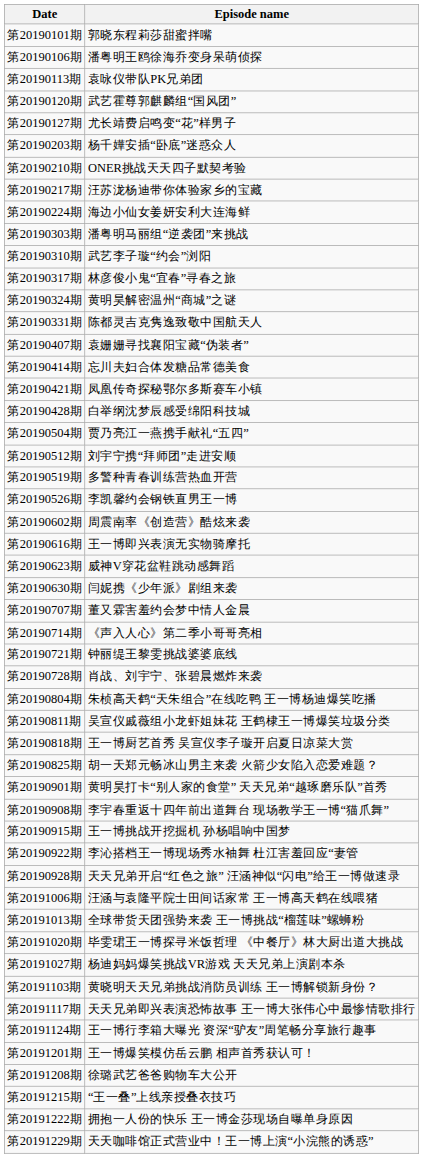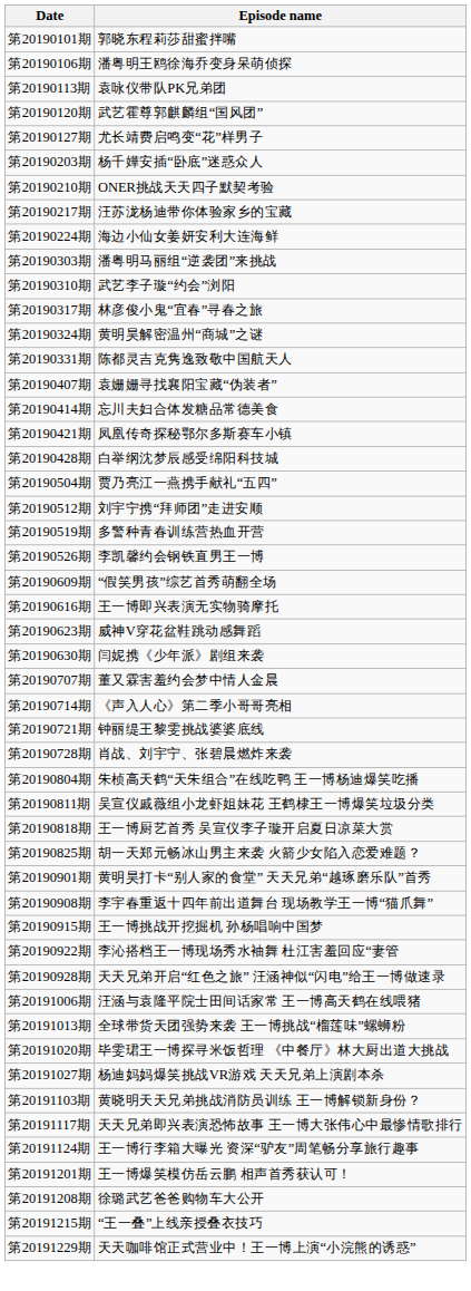 <table class="wikitable mw-collapsible mw-collapsed">
 <tr>
 <th>Date</th>
 <th>Episode name</th>
 </tr>
 <tr>
 <td>第20190101期</td>
 <td>郭晓东程莉莎甜蜜拌嘴</td>
 </tr>
 <tr>
 <td>第20190106期</td>
 <td>潘粤明王鸥徐海乔变身呆萌侦探</td>
 </tr>
 <tr>
 <td>第20190113期</td>
 <td>袁咏仪带队PK兄弟团</td>
 </tr>
 <tr>
 <td>第20190120期</td>
 <td>武艺霍尊郭麒麟组“国风团”</td>
 </tr>
 <tr>
 <td>第20190127期</td>
 <td>尤长靖费启鸣变“花”样男子</td>
 </tr>
 <tr>
 <td>第20190203期</td>
 <td>杨千嬅安插“卧底”迷惑众人</td>
 </tr>
 <tr>
 <td>第20190210期</td>
 <td>ONER挑战天天四子默契考验</td>
 </tr>
 <tr>
 <td>第20190217期</td>
 <td>汪苏泷杨迪带你体验家乡的宝藏</td>
 </tr>
 <tr>
 <td>第20190224期</td>
 <td>海边小仙女姜妍安利大连海鲜</td>
 </tr>
 <tr>
 <td>第20190303期</td>
 <td>潘粤明马丽组“逆袭团”来挑战</td>
 </tr>
 <tr>
 <td>第20190310期</td>
 <td>武艺李子璇“约会”浏阳</td>
 </tr>
 <tr>
 <td>第20190317期</td>
 <td>林彦俊小鬼“宜春”寻春之旅</td>
 </tr>
 <tr>
 <td>第20190324期</td>
 <td>黄明昊解密温州“商城”之谜</td>
 </tr>
 <tr>
 <td>第20190331期</td>
 <td>陈都灵吉克隽逸致敬中国航天人</td>
 </tr>
 <tr>
 <td>第20190407期</td>
 <td>袁姗姗寻找襄阳宝藏“伪装者”</td>
 </tr>
 <tr>
 <td>第20190414期</td>
 <td>忘川夫妇合体发糖品常德美食</td>
 </tr>
 <tr>
 <td>第20190421期</td>
 <td>凤凰传奇探秘鄂尔多斯赛车小镇</td>
 </tr>
 <tr>
 <td>第20190428期</td>
 <td>白举纲沈梦辰感受绵阳科技城</td>
 </tr>
 <tr>
 <td>第20190504期</td>
 <td>贾乃亮江一燕携手献礼“五四”</td>
 </tr>
 <tr>
 <td>第20190512期</td>
 <td>刘宇宁携“拜师团”走进安顺</td>
 </tr>
 <tr>
 <td>第20190519期</td>
 <td>多警种青春训练营热血开营</td>
 </tr>
 <tr>
 <td>第20190526期</td>
 <td>李凯馨约会钢铁直男王一博</td>
 </tr>
 <tr>
-<td>第20190602期</td>
-<td>周震南率《创造营》酷炫来袭</td>
+<td>第20190609期</td>
+<td>“假笑男孩”综艺首秀萌翻全场</td>
 </tr>
 <tr>
 <td>第20190616期</td>
 <td>王一博即兴表演无实物骑摩托</td>
 </tr>
 <tr>
 <td>第20190623期</td>
 <td>威神V穿花盆鞋跳动感舞蹈</td>
 </tr>
 <tr>
 <td>第20190630期</td>
 <td>闫妮携《少年派》剧组来袭</td>
 </tr>
 <tr>
 <td>第20190707期</td>
 <td>董又霖害羞约会梦中情人金晨</td>
 </tr>
 <tr>
 <td>第20190714期</td>
 <td>《声入人心》第二季小哥哥亮相</td>
 </tr>
 <tr>
 <td>第20190721期</td>
 <td>钟丽缇王黎雯挑战婆婆底线</td>
 </tr>
 <tr>
 <td>第20190728期</td>
 <td>肖战、刘宇宁、张碧晨燃炸来袭</td>
 </tr>
 <tr>
 <td>第20190804期</td>
 <td>朱桢高天鹤“天朱组合”在线吃鸭 王一博杨迪爆笑吃播</td>
 </tr>
 <tr>
 <td>第20190811期</td>
 <td>吴宣仪戚薇组小龙虾姐妹花 王鹤棣王一博爆笑垃圾分类</td>
 </tr>
 <tr>
 <td>第20190818期</td>
 <td>王一博厨艺首秀 吴宣仪李子璇开启夏日凉菜大赏</td>
 </tr>
 <tr>
 <td>第20190825期</td>
 <td>胡一天郑元畅冰山男主来袭 火箭少女陷入恋爱难题？</td>
 </tr>
 <tr>
 <td>第20190901期</td>
 <td>黄明昊打卡“别人家的食堂” 天天兄弟“越琢磨乐队”首秀</td>
 </tr>
 <tr>
 <td>第20190908期</td>
 <td>李宇春重返十四年前出道舞台 现场教学王一博“猫爪舞”</td>
 </tr>
 <tr>
 <td>第20190915期</td>
 <td>王一博挑战开挖掘机 孙杨唱响中国梦</td>
 </tr>
 <tr>
 <td>第20190922期</td>
 <td>李沁搭档王一博现场秀水袖舞 杜江害羞回应“妻管</td>
 </tr>
 <tr>
 <td>第20190928期</td>
 <td>天天兄弟开启“红色之旅” 汪涵神似“闪电”给王一博做速录</td>
 </tr>
 <tr>
 <td>第20191006期</td>
 <td>汪涵与袁隆平院士田间话家常 王一博高天鹤在线喂猪</td>
 </tr>
 <tr>
 <td>第20191013期</td>
 <td>全球带货天团强势来袭 王一博挑战“榴莲味”螺蛳粉</td>
 </tr>
 <tr>
 <td>第20191020期</td>
 <td>毕雯珺王一博探寻米饭哲理 《中餐厅》林大厨出道大挑战</td>
 </tr>
 <tr>
 <td>第20191027期</td>
 <td>杨迪妈妈爆笑挑战VR游戏 天天兄弟上演剧本杀</td>
 </tr>
 <tr>
 <td>第20191103期</td>
 <td>黄晓明天天兄弟挑战消防员训练 王一博解锁新身份？</td>
 </tr>
 <tr>
 <td>第20191117期</td>
 <td>天天兄弟即兴表演恐怖故事 王一博大张伟心中最惨情歌排行</td>
 </tr>
 <tr>
 <td>第20191124期</td>
 <td>王一博行李箱大曝光 资深“驴友”周笔畅分享旅行趣事</td>
 </tr>
 <tr>
 <td>第20191201期</td>
 <td>王一博爆笑模仿岳云鹏 相声首秀获认可！</td>
 </tr>
 <tr>
 <td>第20191208期</td>
 <td>徐璐武艺爸爸购物车大公开</td>
 </tr>
 <tr>
 <td>第20191215期</td>
 <td>“王一叠”上线亲授叠衣技巧</td>
 </tr>
 <tr>
-<td>第20191222期</td>
-<td>拥抱一人份的快乐 王一博金莎现场自曝单身原因</td>
-</tr>
-<tr>
 <td>第20191229期</td>
 <td>天天咖啡馆正式营业中！王一博上演“小浣熊的诱惑”</td>
 </tr>
 </table>
